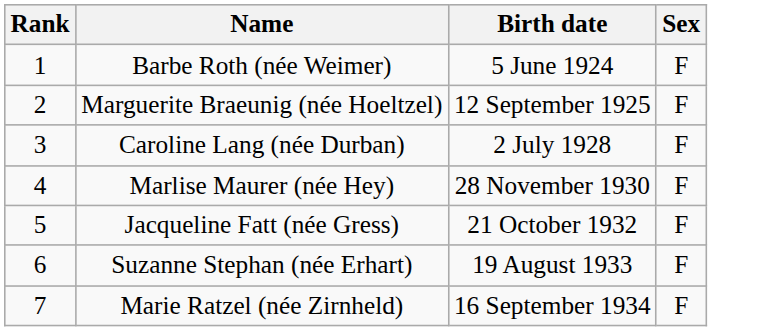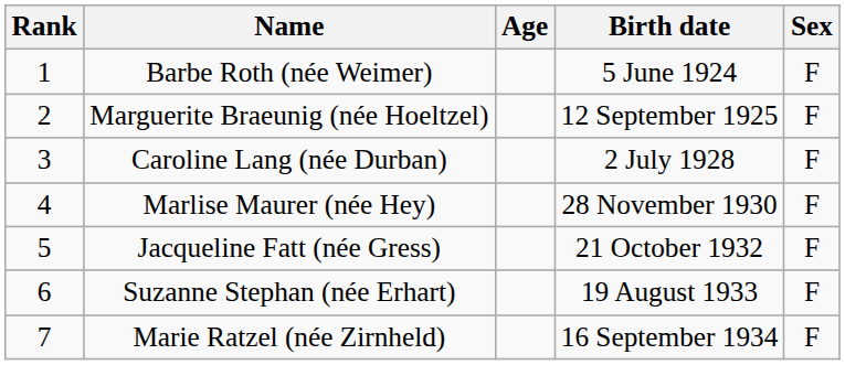 <table class="wikitable" style="text-align:center">
 <tr>
 <th>Rank</th>
 <th>Name</th>
+<th>Age</th>
 <th>Birth date</th>
 <th>Sex</th>
 </tr>
 <tr>
 <td>1</td>
 <td>Barbe Roth (née Weimer)</td>
+<td></td>
 <td>5 June 1924</td>
 <td>F</td>
 </tr>
 <tr>
 <td>2</td>
 <td>Marguerite Braeunig (née Hoeltzel)</td>
+<td></td>
 <td>12 September 1925</td>
 <td>F</td>
 </tr>
 <tr>
 <td>3</td>
 <td>Caroline Lang (née Durban)</td>
+<td></td>
 <td>2 July 1928</td>
 <td>F</td>
 </tr>
 <tr>
 <td>4</td>
 <td>Marlise Maurer (née Hey)</td>
+<td></td>
 <td>28 November 1930</td>
 <td>F</td>
 </tr>
 <tr>
 <td>5</td>
 <td>Jacqueline Fatt (née Gress)</td>
+<td></td>
 <td>21 October 1932</td>
 <td>F</td>
 </tr>
 <tr>
 <td>6</td>
 <td>Suzanne Stephan (née Erhart)</td>
+<td></td>
 <td>19 August 1933</td>
 <td>F</td>
 </tr>
 <tr>
 <td>7</td>
 <td>Marie Ratzel (née Zirnheld)</td>
+<td></td>
 <td>16 September 1934</td>
 <td>F</td>
 </tr>
 </table>
